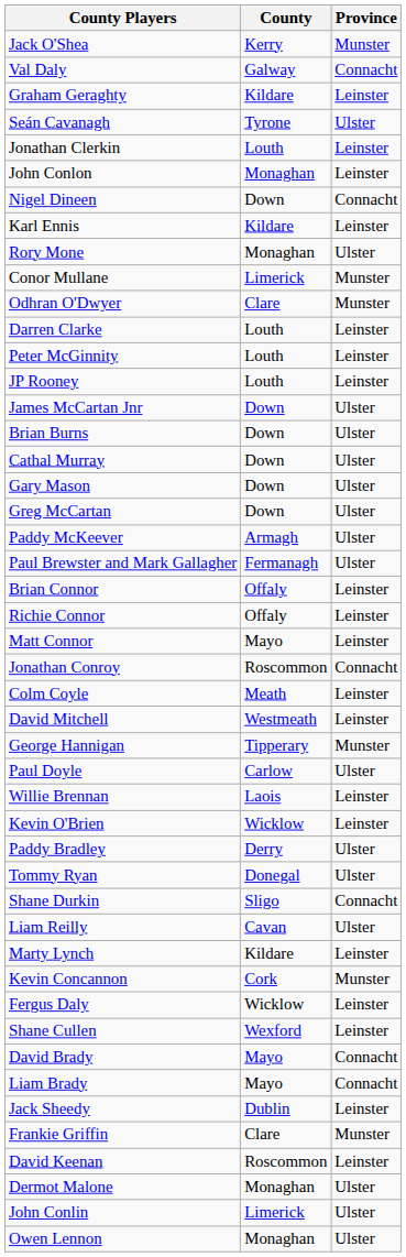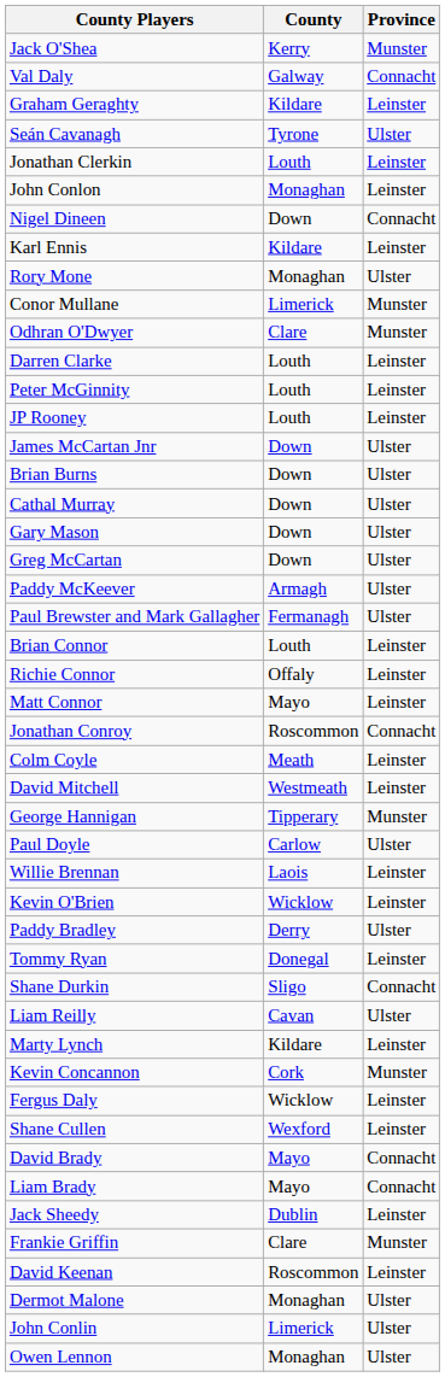 <table class="wikitable sortable">
 <tr>
 <th>County Players</th>
 <th>County</th>
 <th>Province</th>
 </tr>
 <tr>
 <td><a href='#'>Jack O'Shea</a></td>
 <td><a href='#'>Kerry</a></td>
 <td><a href='#'>Munster</a></td>
 </tr>
 <tr>
 <td><a href='#'>Val Daly</a></td>
 <td><a href='#'>Galway</a></td>
 <td><a href='#'>Connacht</a></td>
 </tr>
 <tr>
 <td><a href='#'>Graham Geraghty</a></td>
 <td><a href='#'>Kildare</a></td>
 <td><a href='#'>Leinster</a></td>
 </tr>
 <tr>
 <td><a href='#'>Seán Cavanagh</a></td>
 <td><a href='#'>Tyrone</a></td>
 <td><a href='#'>Ulster</a></td>
 </tr>
 <tr>
 <td>Jonathan Clerkin</td>
 <td><a href='#'>Louth</a></td>
 <td><a href='#'>Leinster</a></td>
 </tr>
 <tr>
 <td>John Conlon</td>
 <td><a href='#'>Monaghan</a></td>
 <td>Leinster</td>
 </tr>
 <tr>
 <td><a href='#'>Nigel Dineen</a></td>
 <td>Down</td>
 <td>Connacht</td>
 </tr>
 <tr>
 <td>Karl Ennis</td>
 <td><a href='#'>Kildare</a></td>
 <td>Leinster</td>
 </tr>
 <tr>
 <td><a href='#'>Rory Mone</a></td>
 <td>Monaghan</td>
 <td>Ulster</td>
 </tr>
 <tr>
 <td>Conor Mullane</td>
 <td><a href='#'>Limerick</a></td>
 <td>Munster</td>
 </tr>
 <tr>
 <td><a href='#'>Odhran O'Dwyer</a></td>
 <td><a href='#'>Clare</a></td>
 <td>Munster</td>
 </tr>
 <tr>
 <td><a href='#'>Darren Clarke</a></td>
 <td>Louth</td>
 <td>Leinster</td>
 </tr>
 <tr>
 <td><a href='#'>Peter McGinnity</a></td>
 <td>Louth</td>
 <td>Leinster</td>
 </tr>
 <tr>
 <td><a href='#'>JP Rooney</a></td>
 <td>Louth</td>
 <td>Leinster</td>
 </tr>
 <tr>
 <td><a href='#'>James McCartan Jnr</a></td>
 <td><a href='#'>Down</a></td>
 <td>Ulster</td>
 </tr>
 <tr>
 <td><a href='#'>Brian Burns</a></td>
 <td>Down</td>
 <td>Ulster</td>
 </tr>
 <tr>
 <td><a href='#'>Cathal Murray</a></td>
 <td>Down</td>
 <td>Ulster</td>
 </tr>
 <tr>
 <td><a href='#'>Gary Mason</a></td>
 <td>Down</td>
 <td>Ulster</td>
 </tr>
 <tr>
 <td><a href='#'>Greg McCartan</a></td>
 <td>Down</td>
 <td>Ulster</td>
 </tr>
 <tr>
 <td><a href='#'>Paddy McKeever</a></td>
 <td><a href='#'>Armagh</a></td>
 <td>Ulster</td>
 </tr>
 <tr>
 <td><a href='#'>Paul Brewster and Mark Gallagher</a></td>
 <td><a href='#'>Fermanagh</a></td>
 <td>Ulster</td>
 </tr>
 <tr>
 <td><a href='#'>Brian Connor</a></td>
-<td><a href='#'>Offaly</a></td>
+<td>Louth</td>
 <td>Leinster</td>
 </tr>
 <tr>
 <td><a href='#'>Richie Connor</a></td>
 <td>Offaly</td>
 <td>Leinster</td>
 </tr>
 <tr>
 <td><a href='#'>Matt Connor</a></td>
 <td>Mayo</td>
 <td>Leinster</td>
 </tr>
 <tr>
 <td><a href='#'>Jonathan Conroy</a></td>
 <td>Roscommon</td>
 <td>Connacht</td>
 </tr>
 <tr>
 <td><a href='#'>Colm Coyle</a></td>
 <td><a href='#'>Meath</a></td>
 <td>Leinster</td>
 </tr>
 <tr>
 <td><a href='#'>David Mitchell</a></td>
 <td><a href='#'>Westmeath</a></td>
 <td>Leinster</td>
 </tr>
 <tr>
 <td><a href='#'>George Hannigan</a></td>
 <td><a href='#'>Tipperary</a></td>
 <td>Munster</td>
 </tr>
 <tr>
 <td><a href='#'>Paul Doyle</a></td>
 <td><a href='#'>Carlow</a></td>
 <td>Ulster</td>
 </tr>
 <tr>
 <td><a href='#'>Willie Brennan</a></td>
 <td><a href='#'>Laois</a></td>
 <td>Leinster</td>
 </tr>
 <tr>
 <td><a href='#'>Kevin O'Brien</a></td>
 <td><a href='#'>Wicklow</a></td>
 <td>Leinster</td>
 </tr>
 <tr>
 <td><a href='#'>Paddy Bradley</a></td>
 <td><a href='#'>Derry</a></td>
 <td>Ulster</td>
 </tr>
 <tr>
 <td><a href='#'>Tommy Ryan</a></td>
 <td><a href='#'>Donegal</a></td>
-<td>Ulster</td>
+<td>Leinster</td>
 </tr>
 <tr>
 <td><a href='#'>Shane Durkin</a></td>
 <td><a href='#'>Sligo</a></td>
 <td>Connacht</td>
 </tr>
 <tr>
 <td><a href='#'>Liam Reilly</a></td>
 <td><a href='#'>Cavan</a></td>
 <td>Ulster</td>
 </tr>
 <tr>
 <td><a href='#'>Marty Lynch</a></td>
 <td>Kildare</td>
 <td>Leinster</td>
 </tr>
 <tr>
 <td><a href='#'>Kevin Concannon</a></td>
 <td><a href='#'>Cork</a></td>
 <td>Munster</td>
 </tr>
 <tr>
 <td><a href='#'>Fergus Daly</a></td>
 <td>Wicklow</td>
 <td>Leinster</td>
 </tr>
 <tr>
 <td><a href='#'>Shane Cullen</a></td>
 <td><a href='#'>Wexford</a></td>
 <td>Leinster</td>
 </tr>
 <tr>
 <td><a href='#'>David Brady</a></td>
 <td><a href='#'>Mayo</a></td>
 <td>Connacht</td>
 </tr>
 <tr>
 <td><a href='#'>Liam Brady</a></td>
 <td>Mayo</td>
 <td>Connacht</td>
 </tr>
 <tr>
 <td><a href='#'>Jack Sheedy</a></td>
 <td><a href='#'>Dublin</a></td>
 <td>Leinster</td>
 </tr>
 <tr>
 <td><a href='#'>Frankie Griffin</a></td>
 <td>Clare</td>
 <td>Munster</td>
 </tr>
 <tr>
 <td><a href='#'>David Keenan</a></td>
 <td>Roscommon</td>
 <td>Leinster</td>
 </tr>
 <tr>
 <td><a href='#'>Dermot Malone</a></td>
 <td>Monaghan</td>
 <td>Ulster</td>
 </tr>
 <tr>
 <td><a href='#'>John Conlin</a></td>
 <td><a href='#'>Limerick</a></td>
 <td>Ulster</td>
 </tr>
 <tr>
 <td><a href='#'>Owen Lennon</a></td>
 <td>Monaghan</td>
 <td>Ulster</td>
 </tr>
 </table>
